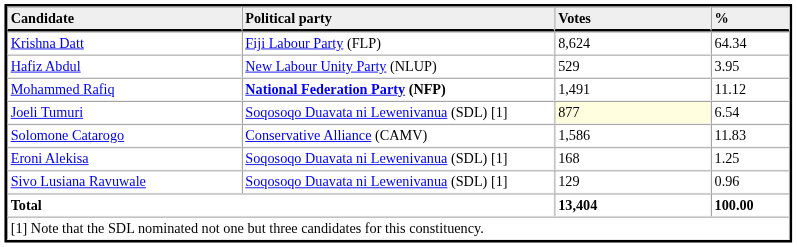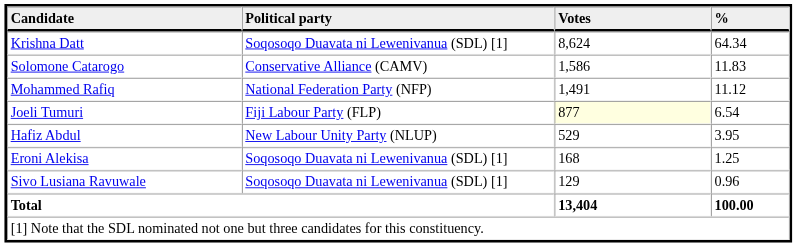 <table table width="70%" border="1" align="center" cellpadding=3 cellspacing=0 style="margin:5px; border:3px solid;">
 <tr>
 <td td width="30%" style="border-bottom:3px solid; background:#efefef;"><strong>Candidate</strong></td>
 <td td width="40%" style="border-bottom:3px solid; background:#efefef;"><strong>Political party</strong></td>
 <td td width="20%" style="border-bottom:3px solid; background:#efefef;"><strong>Votes</strong></td>
 <td td width="10%" style="border-bottom:3px solid; background:#efefef;"><strong>%</strong></td>
 </tr>
 <tr>
 <td><a href='#'>Krishna Datt</a></td>
-<td><a href='#'>Fiji Labour Party</a> (FLP)</td>
+<td><a href='#'>Soqosoqo Duavata ni Lewenivanua</a> (SDL) [1]</td>
 <td>8,624</td>
 <td>64.34</td>
+</tr>
+<tr>
+<td><a href='#'>Solomone Catarogo</a></td>
+<td><a href='#'>Conservative Alliance</a> (CAMV)</td>
+<td>1,586</td>
+<td>11.83</td>
+</tr>
+<tr>
+<td><a href='#'>Mohammed Rafiq</a></td>
+<td><a href='#'>National Federation Party</a> (NFP)</td>
+<td>1,491</td>
+<td>11.12</td>
+</tr>
+<tr>
+<td><a href='#'>Joeli Tumuri</a></td>
+<td><a href='#'>Fiji Labour Party</a> (FLP)</td>
+<td style="background: lightyellow;">877</td>
+<td>6.54</td>
 </tr>
 <tr>
 <td><a href='#'>Hafiz Abdul</a></td>
 <td><a href='#'>New Labour Unity Party</a> (NLUP)</td>
 <td>529</td>
 <td>3.95</td>
-</tr>
-<tr>
-<td><a href='#'>Mohammed Rafiq</a></td>
-<td><strong><a href='#'>National Federation Party</a> (NFP)</strong></td>
-<td>1,491</td>
-<td>11.12</td>
-</tr>
-<tr>
-<td><a href='#'>Joeli Tumuri</a></td>
-<td><a href='#'>Soqosoqo Duavata ni Lewenivanua</a> (SDL) [1]</td>
-<td style="background: lightyellow;">877</td>
-<td>6.54</td>
-</tr>
-<tr>
-<td><a href='#'>Solomone Catarogo</a></td>
-<td><a href='#'>Conservative Alliance</a> (CAMV)</td>
-<td>1,586</td>
-<td>11.83</td>
 </tr>
 <tr>
 <td><a href='#'>Eroni Alekisa</a></td>
 <td><a href='#'>Soqosoqo Duavata ni Lewenivanua</a> (SDL) [1]</td>
 <td>168</td>
 <td>1.25</td>
 </tr>
 <tr>
 <td><a href='#'>Sivo Lusiana Ravuwale</a></td>
 <td><a href='#'>Soqosoqo Duavata ni Lewenivanua</a> (SDL) [1]</td>
 <td>129</td>
 <td>0.96</td>
 </tr>
 <tr>
 <td colspan=2><strong>Total</strong></td>
 <td><strong>13,404</strong></td>
 <td><strong>100.00</strong></td>
 </tr>
 <tr>
 <td colspan=4>[1] Note that the SDL nominated not one but three candidates for this constituency.</td>
 </tr>
 <tr>
 </tr>
 </table>
